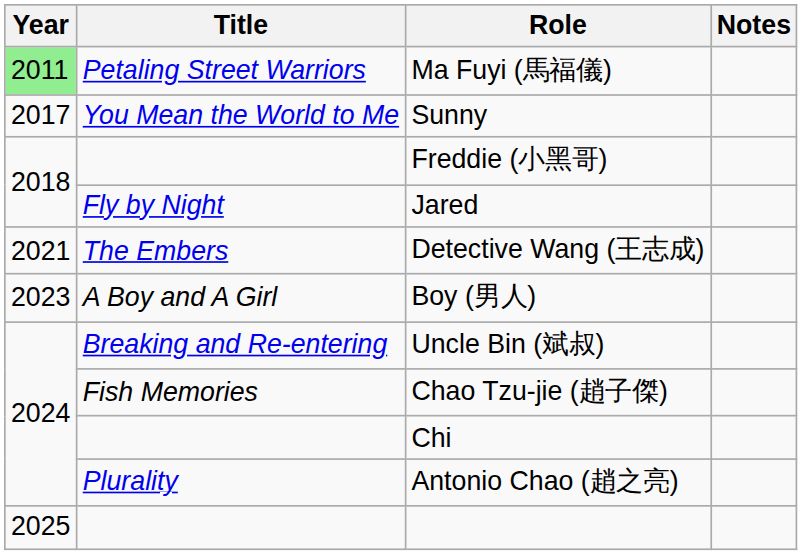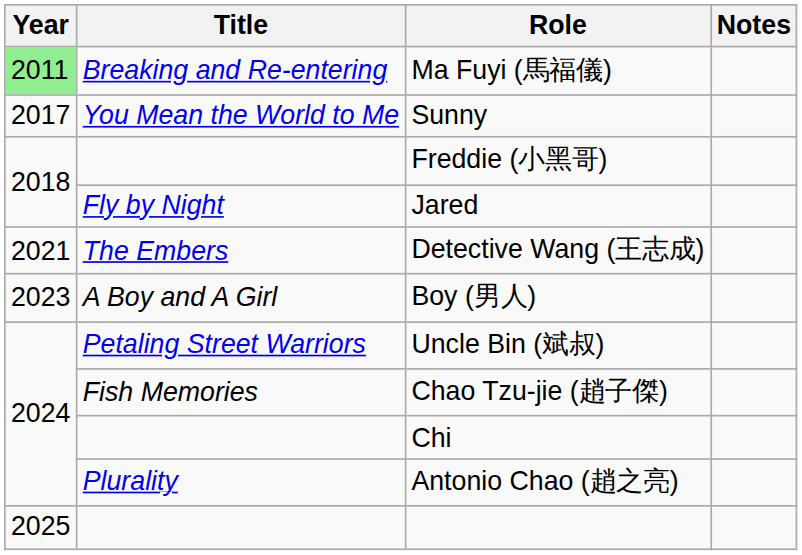 <table class="wikitable">
 <tr>
 <th>Year</th>
 <th>Title</th>
 <th>Role</th>
 <th>Notes</th>
 </tr>
 <tr>
 <td style="background: lightgreen;">2011</td>
-<td><em><a href='#'>Petaling Street Warriors</a></em></td>
+<td><em><a href='#'>Breaking and Re-entering</a></em></td>
 <td>Ma Fuyi (馬福儀)</td>
 <td></td>
 </tr>
 <tr>
 <td>2017</td>
 <td><em><a href='#'>You Mean the World to Me</a></em></td>
 <td>Sunny</td>
 <td></td>
 </tr>
 <tr>
 <td rowspan="2">2018</td>
 <td><em></em></td>
 <td>Freddie (小黑哥)</td>
 <td></td>
 </tr>
 <tr>
 <td><em><a href='#'>Fly by Night</a></em></td>
 <td>Jared</td>
 <td></td>
 </tr>
 <tr>
 <td>2021</td>
 <td><em><a href='#'>The Embers</a></em></td>
 <td>Detective Wang (王志成)</td>
 <td></td>
 </tr>
 <tr>
 <td>2023</td>
 <td><em>A Boy and A Girl</em></td>
 <td>Boy (男人)</td>
 <td></td>
 </tr>
 <tr>
 <td rowspan="4">2024</td>
-<td><em><a href='#'>Breaking and Re-entering</a></em></td>
+<td><em><a href='#'>Petaling Street Warriors</a></em></td>
 <td>Uncle Bin (斌叔)</td>
 <td></td>
 </tr>
 <tr>
 <td><em>Fish Memories</em></td>
 <td>Chao Tzu-jie (趙子傑)</td>
 <td></td>
 </tr>
 <tr>
 <td><em></em></td>
 <td>Chi</td>
 <td></td>
 </tr>
 <tr>
 <td><em><a href='#'>Plurality</a></em></td>
 <td>Antonio Chao (趙之亮)</td>
 <td></td>
 </tr>
 <tr>
 <td>2025</td>
 <td><em></em></td>
 <td></td>
 <td></td>
 </tr>
 </table>
